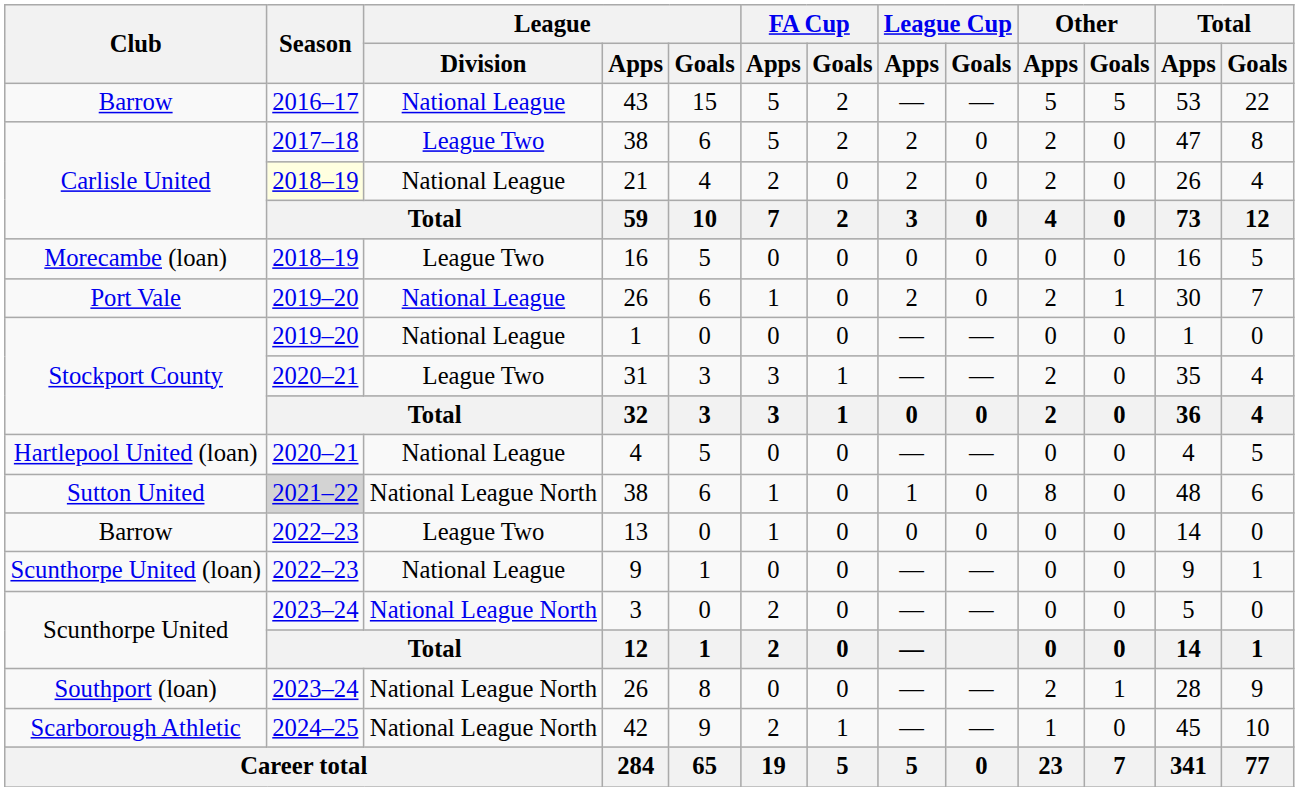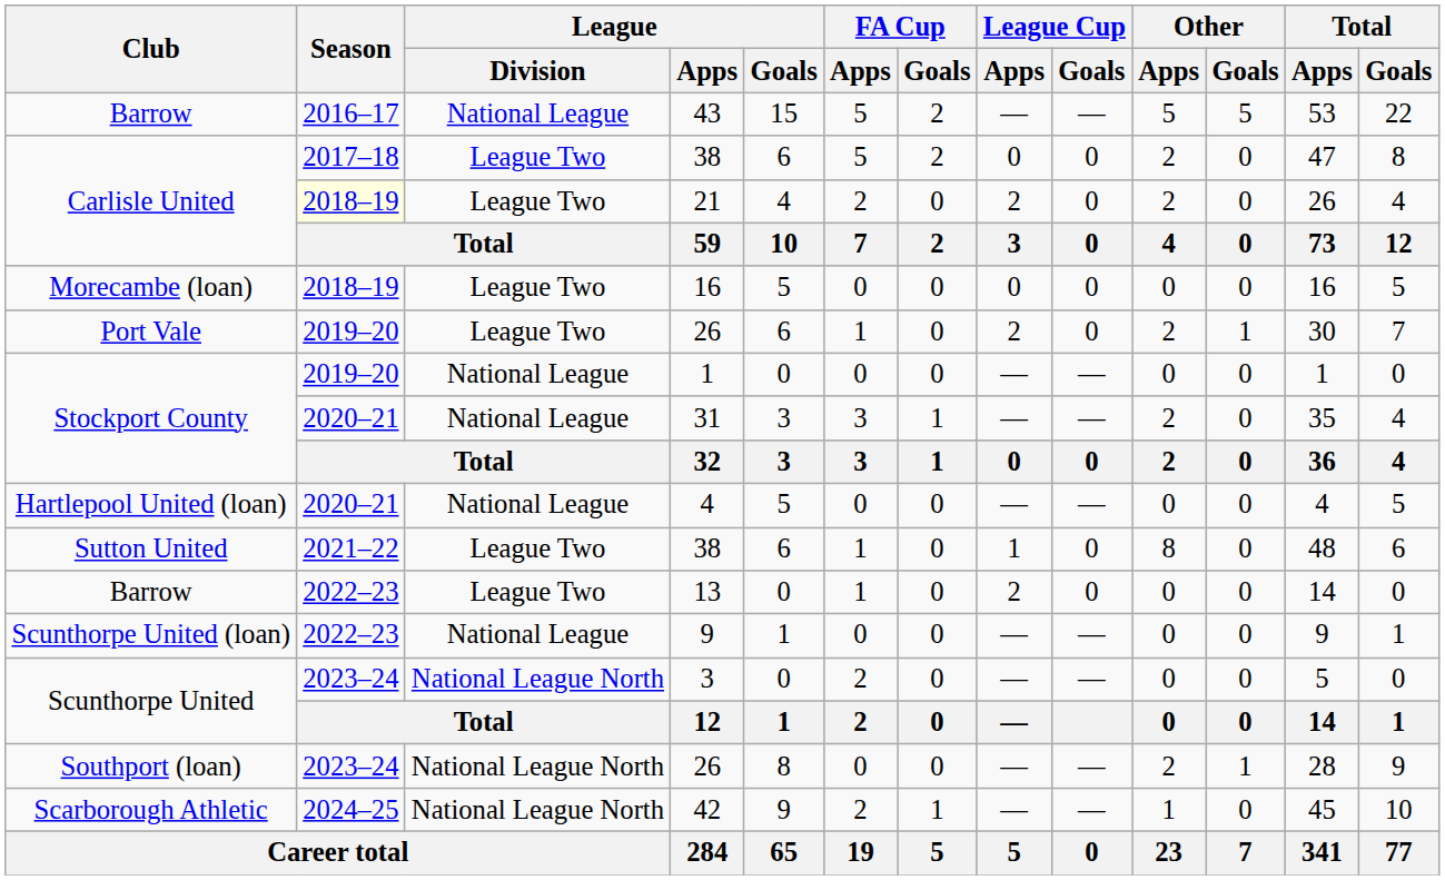 <table class="wikitable" style="text-align:center">
 <tr>
 <th rowspan="2">Club</th>
 <th rowspan="2">Season</th>
 <th colspan="3">League</th>
 <th colspan="2"><a href='#'>FA Cup</a></th>
 <th colspan="2"><a href='#'>League Cup</a></th>
 <th colspan="2">Other</th>
 <th colspan="2">Total</th>
 </tr>
 <tr>
 <th>Division</th>
 <th>Apps</th>
 <th>Goals</th>
 <th>Apps</th>
 <th>Goals</th>
 <th>Apps</th>
 <th>Goals</th>
 <th>Apps</th>
 <th>Goals</th>
 <th>Apps</th>
 <th>Goals</th>
 </tr>
 <tr>
 <td><a href='#'>Barrow</a></td>
 <td><a href='#'>2016–17</a></td>
 <td><a href='#'>National League</a></td>
 <td>43</td>
 <td>15</td>
 <td>5</td>
 <td>2</td>
 <td>—</td>
 <td>—</td>
 <td>5</td>
 <td>5</td>
 <td>53</td>
 <td>22</td>
 </tr>
 <tr>
 <td rowspan="3"><a href='#'>Carlisle United</a></td>
 <td><a href='#'>2017–18</a></td>
 <td><a href='#'>League Two</a></td>
 <td>38</td>
 <td>6</td>
 <td>5</td>
 <td>2</td>
-<td>2</td>
+<td>0</td>
 <td>0</td>
 <td>2</td>
 <td>0</td>
 <td>47</td>
 <td>8</td>
 </tr>
 <tr>
 <td style="background: lightyellow;"><a href='#'>2018–19</a></td>
-<td>National League</td>
+<td>League Two</td>
 <td>21</td>
 <td>4</td>
 <td>2</td>
 <td>0</td>
 <td>2</td>
 <td>0</td>
 <td>2</td>
 <td>0</td>
 <td>26</td>
 <td>4</td>
 </tr>
 <tr>
 <th colspan="2">Total</th>
 <th>59</th>
 <th>10</th>
 <th>7</th>
 <th>2</th>
 <th>3</th>
 <th>0</th>
 <th>4</th>
 <th>0</th>
 <th>73</th>
 <th>12</th>
 </tr>
 <tr>
 <td><a href='#'>Morecambe</a> (loan)</td>
 <td><a href='#'>2018–19</a></td>
 <td>League Two</td>
 <td>16</td>
 <td>5</td>
 <td>0</td>
 <td>0</td>
 <td>0</td>
 <td>0</td>
 <td>0</td>
 <td>0</td>
 <td>16</td>
 <td>5</td>
 </tr>
 <tr>
 <td><a href='#'>Port Vale</a></td>
 <td><a href='#'>2019–20</a></td>
-<td><a href='#'>National League</a></td>
+<td>League Two</td>
 <td>26</td>
 <td>6</td>
 <td>1</td>
 <td>0</td>
 <td>2</td>
 <td>0</td>
 <td>2</td>
 <td>1</td>
 <td>30</td>
 <td>7</td>
 </tr>
 <tr>
 <td rowspan="3"><a href='#'>Stockport County</a></td>
 <td><a href='#'>2019–20</a></td>
 <td>National League</td>
 <td>1</td>
 <td>0</td>
 <td>0</td>
 <td>0</td>
 <td>—</td>
 <td>—</td>
 <td>0</td>
 <td>0</td>
 <td>1</td>
 <td>0</td>
 </tr>
 <tr>
 <td><a href='#'>2020–21</a></td>
-<td>League Two</td>
+<td>National League</td>
 <td>31</td>
 <td>3</td>
 <td>3</td>
 <td>1</td>
 <td>—</td>
 <td>—</td>
 <td>2</td>
 <td>0</td>
 <td>35</td>
 <td>4</td>
 </tr>
 <tr>
 <th colspan="2">Total</th>
 <th>32</th>
 <th>3</th>
 <th>3</th>
 <th>1</th>
 <th>0</th>
 <th>0</th>
 <th>2</th>
 <th>0</th>
 <th>36</th>
 <th>4</th>
 </tr>
 <tr>
 <td><a href='#'>Hartlepool United</a> (loan)</td>
 <td><a href='#'>2020–21</a></td>
 <td>National League</td>
 <td>4</td>
 <td>5</td>
 <td>0</td>
 <td>0</td>
 <td>—</td>
 <td>—</td>
 <td>0</td>
 <td>0</td>
 <td>4</td>
 <td>5</td>
 </tr>
 <tr>
 <td><a href='#'>Sutton United</a></td>
-<td style="background: lightgrey;"><a href='#'>2021–22</a></td>
-<td>National League North</td>
+<td><a href='#'>2021–22</a></td>
+<td>League Two</td>
 <td>38</td>
 <td>6</td>
 <td>1</td>
 <td>0</td>
 <td>1</td>
 <td>0</td>
 <td>8</td>
 <td>0</td>
 <td>48</td>
 <td>6</td>
 </tr>
 <tr>
 <td>Barrow</td>
 <td><a href='#'>2022–23</a></td>
 <td>League Two</td>
 <td>13</td>
 <td>0</td>
 <td>1</td>
 <td>0</td>
-<td>0</td>
+<td>2</td>
 <td>0</td>
 <td>0</td>
 <td>0</td>
 <td>14</td>
 <td>0</td>
 </tr>
 <tr>
 <td><a href='#'>Scunthorpe United</a> (loan)</td>
 <td><a href='#'>2022–23</a></td>
 <td>National League</td>
 <td>9</td>
 <td>1</td>
 <td>0</td>
 <td>0</td>
 <td>—</td>
 <td>—</td>
 <td>0</td>
 <td>0</td>
 <td>9</td>
 <td>1</td>
 </tr>
 <tr>
 <td rowspan="2">Scunthorpe United</td>
 <td><a href='#'>2023–24</a></td>
 <td><a href='#'>National League North</a></td>
 <td>3</td>
 <td>0</td>
 <td>2</td>
 <td>0</td>
 <td>—</td>
 <td>—</td>
 <td>0</td>
 <td>0</td>
 <td>5</td>
 <td>0</td>
 </tr>
 <tr>
 <th colspan="2">Total</th>
 <th>12</th>
 <th>1</th>
 <th>2</th>
 <th>0</th>
 <th>—</th>
 <th —></th>
 <th>0</th>
 <th>0</th>
 <th>14</th>
 <th>1</th>
 </tr>
 <tr>
 <td><a href='#'>Southport</a> (loan)</td>
 <td><a href='#'>2023–24</a></td>
 <td>National League North</td>
 <td>26</td>
 <td>8</td>
 <td>0</td>
 <td>0</td>
 <td>—</td>
 <td>—</td>
 <td>2</td>
 <td>1</td>
 <td>28</td>
 <td>9</td>
 </tr>
 <tr>
 <td><a href='#'>Scarborough Athletic</a></td>
 <td><a href='#'>2024–25</a></td>
 <td>National League North</td>
 <td>42</td>
 <td>9</td>
 <td>2</td>
 <td>1</td>
 <td>—</td>
 <td>—</td>
 <td>1</td>
 <td>0</td>
 <td>45</td>
 <td>10</td>
 </tr>
 <tr>
 <th colspan="3">Career total</th>
 <th>284</th>
 <th>65</th>
 <th>19</th>
 <th>5</th>
 <th>5</th>
 <th>0</th>
 <th>23</th>
 <th>7</th>
 <th>341</th>
 <th>77</th>
 </tr>
 </table>
